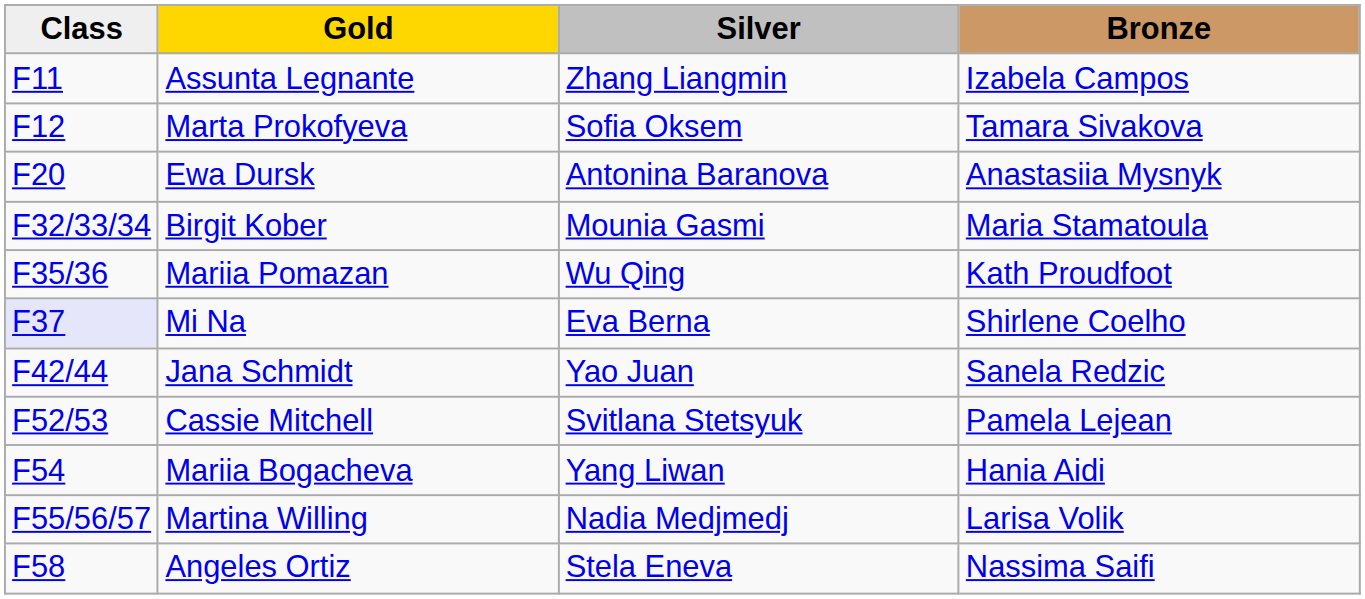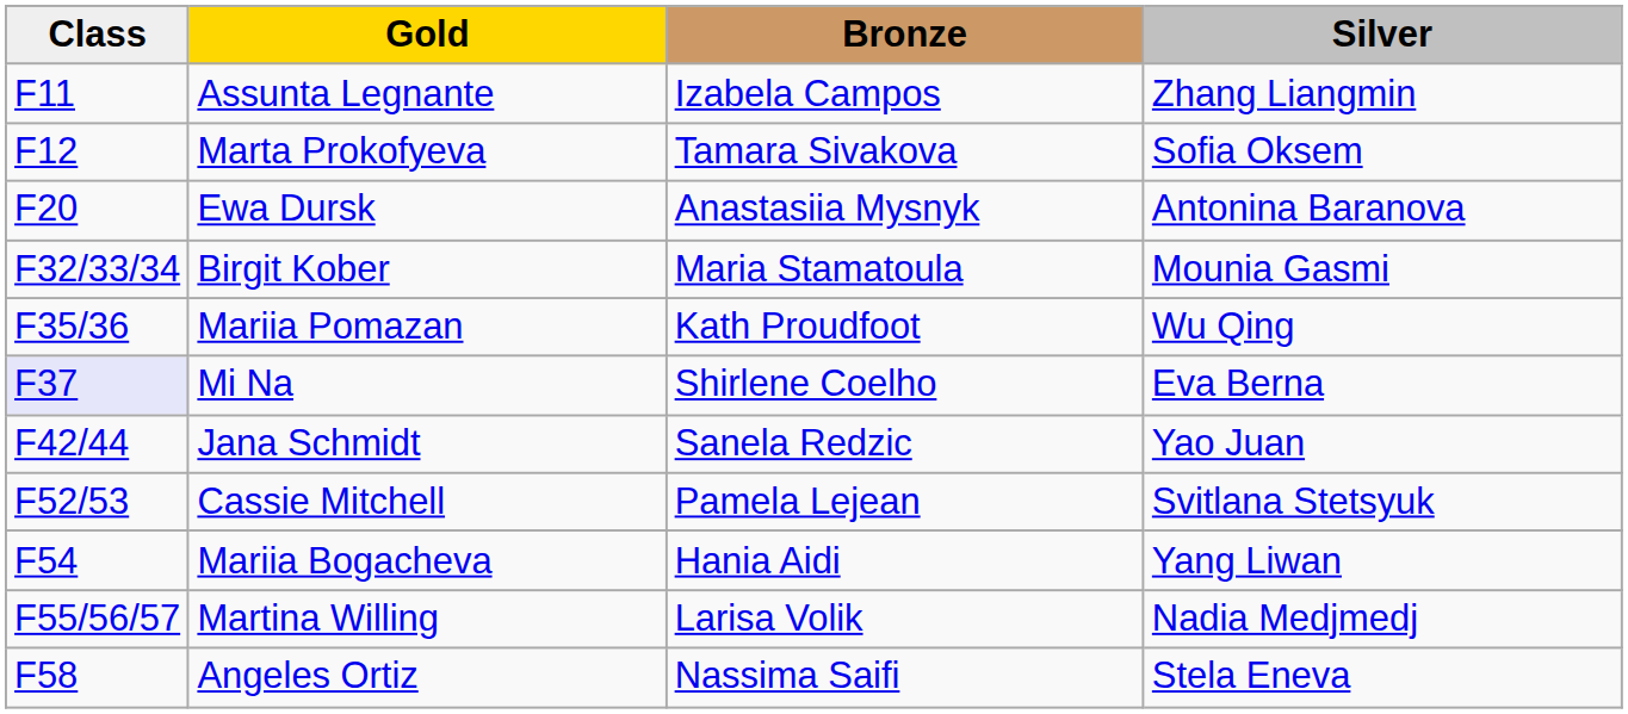 <table class="wikitable" style="text-align:left">
 <tr align="center">
 <td bgcolor=efefef><strong>Class</strong></td>
 <td width=200 bgcolor=gold><strong>Gold</strong></td>
+<td width=200 bgcolor=CC9966><strong>Bronze</strong></td>
 <td width=200 bgcolor=silver><strong>Silver</strong></td>
-<td width=200 bgcolor=CC9966><strong>Bronze</strong></td>
 </tr>
 <tr>
 <td><a href='#'>F11</a></td>
 <td><a href='#'>Assunta Legnante</a><br></td>
+<td><a href='#'>Izabela Campos</a><br></td>
 <td><a href='#'>Zhang Liangmin</a><br></td>
-<td><a href='#'>Izabela Campos</a><br></td>
 </tr>
 <tr>
 <td><a href='#'>F12</a></td>
 <td><a href='#'>Marta Prokofyeva</a><br></td>
+<td><a href='#'>Tamara Sivakova</a><br></td>
 <td><a href='#'>Sofia Oksem</a><br></td>
-<td><a href='#'>Tamara Sivakova</a><br></td>
 </tr>
 <tr>
 <td><a href='#'>F20</a></td>
 <td><a href='#'>Ewa Dursk</a><br></td>
+<td><a href='#'>Anastasiia Mysnyk</a><br></td>
 <td><a href='#'>Antonina Baranova</a><br></td>
-<td><a href='#'>Anastasiia Mysnyk</a><br></td>
 </tr>
 <tr>
 <td><a href='#'>F32/33/34</a></td>
 <td><a href='#'>Birgit Kober</a><br></td>
+<td><a href='#'>Maria Stamatoula</a><br></td>
 <td><a href='#'>Mounia Gasmi</a><br></td>
-<td><a href='#'>Maria Stamatoula</a><br></td>
 </tr>
 <tr>
 <td><a href='#'>F35/36</a></td>
 <td><a href='#'>Mariia Pomazan</a><br></td>
+<td><a href='#'>Kath Proudfoot</a><br></td>
 <td><a href='#'>Wu Qing</a><br></td>
-<td><a href='#'>Kath Proudfoot</a><br></td>
 </tr>
 <tr>
 <td style="background: lavender;"><a href='#'>F37</a></td>
 <td><a href='#'>Mi Na</a><br></td>
+<td><a href='#'>Shirlene Coelho</a><br></td>
 <td><a href='#'>Eva Berna</a><br></td>
-<td><a href='#'>Shirlene Coelho</a><br></td>
 </tr>
 <tr>
 <td><a href='#'>F42/44</a></td>
 <td><a href='#'>Jana Schmidt</a><br></td>
+<td><a href='#'>Sanela Redzic</a><br></td>
 <td><a href='#'>Yao Juan</a><br></td>
-<td><a href='#'>Sanela Redzic</a><br></td>
 </tr>
 <tr>
 <td><a href='#'>F52/53</a></td>
 <td><a href='#'>Cassie Mitchell</a><br></td>
+<td><a href='#'>Pamela Lejean</a><br></td>
 <td><a href='#'>Svitlana Stetsyuk</a><br></td>
-<td><a href='#'>Pamela Lejean</a><br></td>
 </tr>
 <tr>
 <td><a href='#'>F54</a></td>
 <td><a href='#'>Mariia Bogacheva</a><br></td>
+<td><a href='#'>Hania Aidi</a><br></td>
 <td><a href='#'>Yang Liwan</a><br></td>
-<td><a href='#'>Hania Aidi</a><br></td>
 </tr>
 <tr>
 <td><a href='#'>F55/56/57</a></td>
 <td><a href='#'>Martina Willing</a><br></td>
+<td><a href='#'>Larisa Volik</a><br></td>
 <td><a href='#'>Nadia Medjmedj</a><br></td>
-<td><a href='#'>Larisa Volik</a><br></td>
 </tr>
 <tr>
 <td><a href='#'>F58</a></td>
 <td><a href='#'>Angeles Ortiz</a><br></td>
+<td><a href='#'>Nassima Saifi</a><br></td>
 <td><a href='#'>Stela Eneva</a><br></td>
-<td><a href='#'>Nassima Saifi</a><br></td>
 </tr>
 </table>
